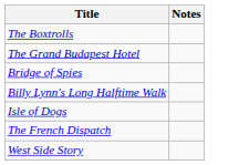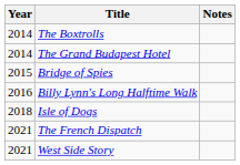 <table class="wikitable">
 <tr>
+<th>Year</th>
 <th>Title</th>
 <th>Notes</th>
 </tr>
 <tr>
+<td>2014</td>
 <td><em><a href='#'>The Boxtrolls</a></em></td>
 <td></td>
 </tr>
 <tr>
+<td>2014</td>
 <td><em><a href='#'>The Grand Budapest Hotel</a></em></td>
 <td></td>
 </tr>
 <tr>
+<td>2015</td>
 <td><a href='#'><em>Bridge of Spies</em></a></td>
 <td></td>
 </tr>
 <tr>
+<td>2016</td>
 <td><a href='#'><em>Billy Lynn's Long Halftime Walk</em></a></td>
 <td></td>
 </tr>
 <tr>
+<td>2018</td>
 <td><a href='#'><em>Isle of Dogs</em></a></td>
 <td></td>
 </tr>
 <tr>
+<td>2021</td>
 <td><em><a href='#'>The French Dispatch</a></em></td>
 <td></td>
 </tr>
 <tr>
+<td>2021</td>
 <td><a href='#'><em>West Side Story</em></a></td>
 <td></td>
 </tr>
 </table>
